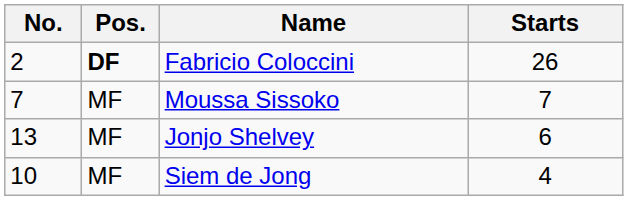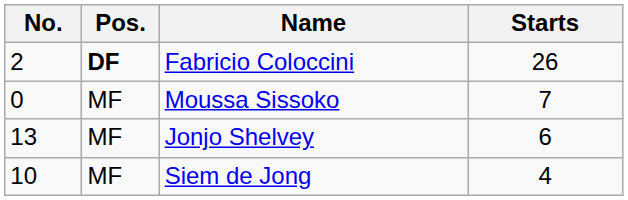 <table class="wikitable" style="text-align:center">
 <tr>
 <th width=10%>No.</th>
 <th width=10%>Pos.</th>
 <th width=40%>Name</th>
 <th width=20%>Starts</th>
 </tr>
 <tr>
 <td align="left">2</td>
 <td align="left"><strong>DF</strong></td>
 <td align="left"> <a href='#'>Fabricio Coloccini</a></td>
 <td align="middle">26</td>
 </tr>
 <tr>
-<td align="left">7</td>
+<td align="left">0</td>
 <td align="left">MF</td>
 <td align="left"> <a href='#'>Moussa Sissoko</a></td>
 <td align="middle">7</td>
 </tr>
 <tr>
 <td align="left">13</td>
 <td align="left">MF</td>
 <td align="left"> <a href='#'>Jonjo Shelvey</a></td>
 <td align="middle">6</td>
 </tr>
 <tr>
 <td align="left">10</td>
 <td align="left">MF</td>
 <td align="left"> <a href='#'>Siem de Jong</a></td>
 <td align="middle">4</td>
 </tr>
 </table>
